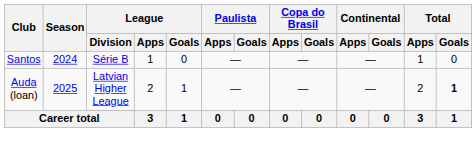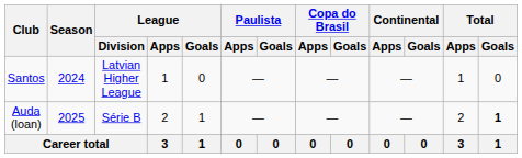 <table class="wikitable" style="text-align: center;">
 <tr>
 <th rowspan="2">Club</th>
 <th rowspan="2">Season</th>
 <th colspan="3">League</th>
 <th colspan="2"><a href='#'>Paulista</a></th>
 <th colspan="2"><a href='#'>Copa do Brasil</a></th>
 <th colspan="2">Continental</th>
 <th colspan="2">Total</th>
 </tr>
 <tr>
 <th>Division</th>
 <th>Apps</th>
 <th>Goals</th>
 <th>Apps</th>
 <th>Goals</th>
 <th>Apps</th>
 <th>Goals</th>
 <th>Apps</th>
 <th>Goals</th>
 <th>Apps</th>
 <th>Goals</th>
 </tr>
 <tr>
 <td><a href='#'>Santos</a></td>
 <td><a href='#'>2024</a></td>
-<td><a href='#'>Série B</a></td>
+<td><a href='#'>Latvian Higher League</a></td>
 <td>1</td>
 <td>0</td>
 <td colspan="2">—</td>
 <td colspan="2">—</td>
 <td colspan="2">—</td>
 <td>1</td>
 <td>0</td>
 </tr>
 <tr>
 <td><a href='#'>Auda</a> (loan)</td>
 <td><a href='#'>2025</a></td>
-<td><a href='#'>Latvian Higher League</a></td>
+<td><a href='#'>Série B</a></td>
 <td>2</td>
 <td>1</td>
 <td colspan="2">—</td>
 <td colspan="2">—</td>
 <td colspan="2">—</td>
 <td>2</td>
 <td><strong>1</strong></td>
 </tr>
 <tr>
 <th colspan="3">Career total</th>
 <th>3</th>
 <th>1</th>
 <th>0</th>
 <th>0</th>
 <th>0</th>
 <th>0</th>
 <th>0</th>
 <th>0</th>
 <th>3</th>
 <th>1</th>
 </tr>
 </table>
